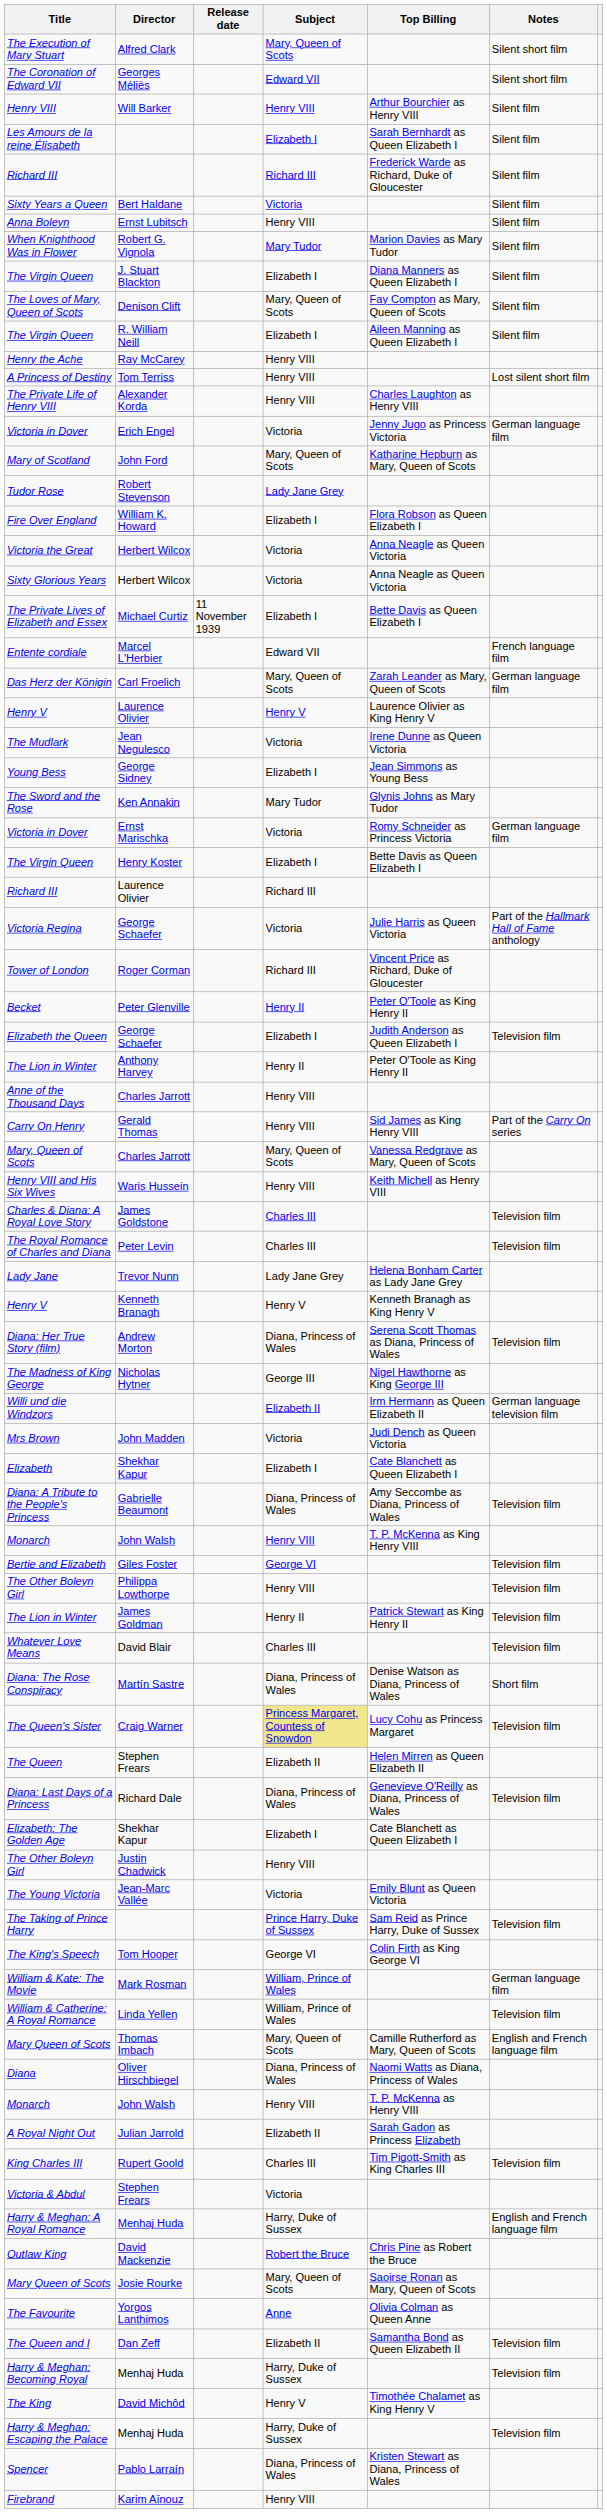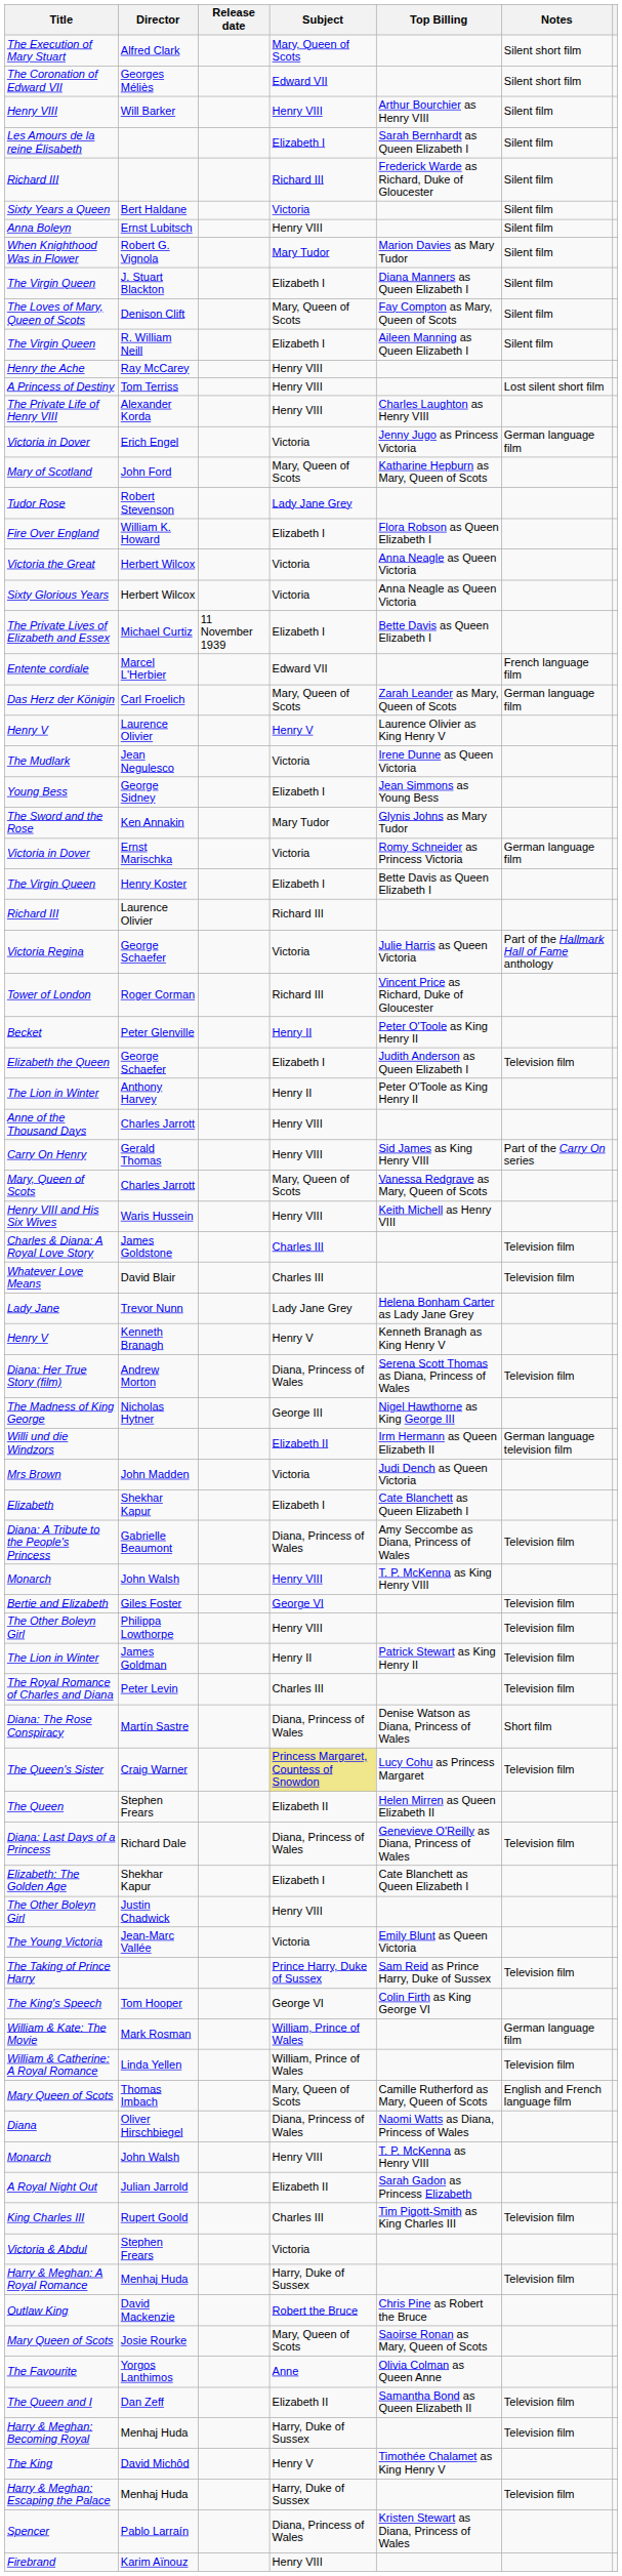 <table class="wikitable sortable">
 <tr>
 <th>Title</th>
 <th>Director</th>
 <th>Release date</th>
 <th>Subject</th>
 <th>Top Billing</th>
 <th>Notes</th>
 <th></th>
 </tr>
 <tr>
 <td><em><a href='#'>The Execution of Mary Stuart</a></em></td>
 <td><a href='#'>Alfred Clark</a></td>
 <td></td>
 <td><a href='#'>Mary, Queen of Scots</a></td>
 <td></td>
 <td>Silent short film</td>
 <td></td>
 </tr>
 <tr>
 <td><em><a href='#'>The Coronation of Edward VII</a></em></td>
 <td><a href='#'>Georges Méliès</a></td>
 <td></td>
 <td><a href='#'>Edward VII</a></td>
 <td></td>
 <td>Silent short film</td>
 <td></td>
 </tr>
 <tr>
 <td><a href='#'><em>Henry VIII</em></a></td>
 <td><a href='#'>Will Barker</a></td>
 <td></td>
 <td><a href='#'>Henry VIII</a></td>
 <td><a href='#'>Arthur Bourchier</a> as Henry VIII</td>
 <td>Silent film</td>
 <td></td>
 </tr>
 <tr>
 <td><em><a href='#'>Les Amours de la reine Élisabeth</a></em></td>
 <td></td>
 <td></td>
 <td><a href='#'>Elizabeth I</a></td>
 <td><a href='#'>Sarah Bernhardt</a> as Queen Elizabeth I</td>
 <td>Silent film</td>
 <td></td>
 </tr>
 <tr>
 <td><a href='#'><em>Richard III</em></a></td>
 <td></td>
 <td></td>
 <td><a href='#'>Richard III</a></td>
 <td><a href='#'>Frederick Warde</a> as Richard, Duke of Gloucester</td>
 <td>Silent film</td>
 <td></td>
 </tr>
 <tr>
 <td><em><a href='#'>Sixty Years a Queen</a></em></td>
 <td><a href='#'>Bert Haldane</a></td>
 <td></td>
 <td><a href='#'>Victoria</a></td>
 <td></td>
 <td>Silent film</td>
 <td></td>
 </tr>
 <tr>
 <td><em><a href='#'>Anna Boleyn</a></em></td>
 <td><a href='#'>Ernst Lubitsch</a></td>
 <td></td>
 <td>Henry VIII</td>
 <td></td>
 <td>Silent film</td>
 <td></td>
 </tr>
 <tr>
 <td><a href='#'><em>When Knighthood Was in Flower</em></a></td>
 <td><a href='#'>Robert G. Vignola</a></td>
 <td></td>
 <td><a href='#'>Mary Tudor</a></td>
 <td><a href='#'>Marion Davies</a> as Mary Tudor</td>
 <td>Silent film</td>
 <td></td>
 </tr>
 <tr>
 <td><a href='#'><em>The Virgin Queen</em></a></td>
 <td><a href='#'>J. Stuart Blackton</a></td>
 <td></td>
 <td>Elizabeth I</td>
 <td><a href='#'>Diana Manners</a> as Queen Elizabeth I</td>
 <td>Silent film</td>
 <td></td>
 </tr>
 <tr>
 <td><em><a href='#'>The Loves of Mary, Queen of Scots</a></em></td>
 <td><a href='#'>Denison Clift</a></td>
 <td></td>
 <td>Mary, Queen of Scots</td>
 <td><a href='#'>Fay Compton</a> as Mary, Queen of Scots</td>
 <td>Silent film</td>
 <td></td>
 </tr>
 <tr>
 <td><a href='#'><em>The Virgin Queen</em></a></td>
 <td><a href='#'>R. William Neill</a></td>
 <td></td>
 <td>Elizabeth I</td>
 <td><a href='#'>Aileen Manning</a> as Queen Elizabeth I</td>
 <td>Silent film</td>
 <td></td>
 </tr>
 <tr>
 <td><em><a href='#'>Henry the Ache</a></em></td>
 <td><a href='#'>Ray McCarey</a></td>
 <td></td>
 <td>Henry VIII</td>
 <td></td>
 <td></td>
 <td></td>
 </tr>
 <tr>
 <td><em><a href='#'>A Princess of Destiny</a></em></td>
 <td><a href='#'>Tom Terriss</a></td>
 <td></td>
 <td>Henry VIII</td>
 <td></td>
 <td>Lost silent short film</td>
 <td></td>
 </tr>
 <tr>
 <td><em><a href='#'>The Private Life of Henry VIII</a></em></td>
 <td><a href='#'>Alexander Korda</a></td>
 <td></td>
 <td>Henry VIII</td>
 <td><a href='#'>Charles Laughton</a> as Henry VIII</td>
 <td></td>
 <td></td>
 </tr>
 <tr>
 <td><a href='#'><em>Victoria in Dover</em></a></td>
 <td><a href='#'>Erich Engel</a></td>
 <td></td>
 <td>Victoria</td>
 <td><a href='#'>Jenny Jugo</a> as Princess Victoria</td>
 <td>German language film</td>
 <td></td>
 </tr>
 <tr>
 <td><a href='#'><em>Mary of Scotland</em></a></td>
 <td><a href='#'>John Ford</a></td>
 <td></td>
 <td>Mary, Queen of Scots</td>
 <td><a href='#'>Katharine Hepburn</a> as Mary, Queen of Scots</td>
 <td></td>
 <td></td>
 </tr>
 <tr>
 <td><a href='#'><em>Tudor Rose</em></a></td>
 <td><a href='#'>Robert Stevenson</a></td>
 <td></td>
 <td><a href='#'>Lady Jane Grey</a></td>
 <td></td>
 <td></td>
 <td></td>
 </tr>
 <tr>
 <td><em><a href='#'>Fire Over England</a></em></td>
 <td><a href='#'>William K. Howard</a></td>
 <td></td>
 <td>Elizabeth I</td>
 <td><a href='#'>Flora Robson</a> as Queen Elizabeth I</td>
 <td></td>
 <td></td>
 </tr>
 <tr>
 <td><em><a href='#'>Victoria the Great</a></em></td>
 <td><a href='#'>Herbert Wilcox</a></td>
 <td></td>
 <td>Victoria</td>
 <td><a href='#'>Anna Neagle</a> as Queen Victoria</td>
 <td></td>
 <td></td>
 </tr>
 <tr>
 <td><em><a href='#'>Sixty Glorious Years</a></em></td>
 <td>Herbert Wilcox</td>
 <td></td>
 <td>Victoria</td>
 <td>Anna Neagle as Queen Victoria</td>
 <td></td>
 <td></td>
 </tr>
 <tr>
 <td><em><a href='#'>The Private Lives of Elizabeth and Essex</a></em></td>
 <td><a href='#'>Michael Curtiz</a></td>
 <td>11 November 1939</td>
 <td>Elizabeth I</td>
 <td><a href='#'>Bette Davis</a> as Queen Elizabeth I</td>
 <td></td>
 <td></td>
 </tr>
 <tr>
 <td><a href='#'><em>Entente cordiale</em></a></td>
 <td><a href='#'>Marcel L'Herbier</a></td>
 <td></td>
 <td>Edward VII</td>
 <td></td>
 <td>French language film</td>
 <td></td>
 </tr>
 <tr>
 <td><em><a href='#'>Das Herz der Königin</a></em></td>
 <td><a href='#'>Carl Froelich</a></td>
 <td></td>
 <td>Mary, Queen of Scots</td>
 <td><a href='#'>Zarah Leander</a> as Mary, Queen of Scots</td>
 <td>German language film</td>
 <td></td>
 </tr>
 <tr>
 <td><a href='#'><em>Henry V</em></a></td>
 <td><a href='#'>Laurence Olivier</a></td>
 <td></td>
 <td><a href='#'>Henry V</a></td>
 <td>Laurence Olivier as King Henry V</td>
 <td></td>
 <td></td>
 </tr>
 <tr>
 <td><em><a href='#'>The Mudlark</a></em></td>
 <td><a href='#'>Jean Negulesco</a></td>
 <td></td>
 <td>Victoria</td>
 <td><a href='#'>Irene Dunne</a> as Queen Victoria</td>
 <td></td>
 <td></td>
 </tr>
 <tr>
 <td><em><a href='#'>Young Bess</a></em></td>
 <td><a href='#'>George Sidney</a></td>
 <td></td>
 <td>Elizabeth I</td>
 <td><a href='#'>Jean Simmons</a> as Young Bess</td>
 <td></td>
 <td></td>
 </tr>
 <tr>
 <td><em><a href='#'>The Sword and the Rose</a></em></td>
 <td><a href='#'>Ken Annakin</a></td>
 <td></td>
 <td>Mary Tudor</td>
 <td><a href='#'>Glynis Johns</a> as Mary Tudor</td>
 <td></td>
 <td></td>
 </tr>
 <tr>
 <td><a href='#'><em>Victoria in Dover</em></a></td>
 <td><a href='#'>Ernst Marischka</a></td>
 <td></td>
 <td>Victoria</td>
 <td><a href='#'>Romy Schneider</a> as Princess Victoria</td>
 <td>German language film</td>
 <td></td>
 </tr>
 <tr>
 <td><a href='#'><em>The Virgin Queen</em></a></td>
 <td><a href='#'>Henry Koster</a></td>
 <td></td>
 <td>Elizabeth I</td>
 <td>Bette Davis as Queen Elizabeth I</td>
 <td></td>
 <td></td>
 </tr>
 <tr>
 <td><a href='#'><em>Richard III</em></a></td>
 <td>Laurence Olivier</td>
 <td></td>
 <td>Richard III</td>
 <td></td>
 <td></td>
 <td></td>
 </tr>
 <tr>
 <td><a href='#'><em>Victoria Regina</em></a></td>
 <td><a href='#'>George Schaefer</a></td>
 <td></td>
 <td>Victoria</td>
 <td><a href='#'>Julie Harris</a> as Queen Victoria</td>
 <td>Part of the <em><a href='#'>Hallmark Hall of Fame</a></em> anthology</td>
 <td></td>
 </tr>
 <tr>
 <td><a href='#'><em>Tower of London</em></a></td>
 <td><a href='#'>Roger Corman</a></td>
 <td></td>
 <td>Richard III</td>
 <td><a href='#'>Vincent Price</a> as Richard, Duke of Gloucester</td>
 <td></td>
 <td></td>
 </tr>
 <tr>
 <td><a href='#'><em>Becket</em></a></td>
 <td><a href='#'>Peter Glenville</a></td>
 <td></td>
 <td><a href='#'>Henry II</a></td>
 <td><a href='#'>Peter O'Toole</a> as King Henry II</td>
 <td></td>
 <td></td>
 </tr>
 <tr>
 <td><a href='#'><em>Elizabeth the Queen</em></a></td>
 <td><a href='#'>George Schaefer</a></td>
 <td></td>
 <td>Elizabeth I</td>
 <td><a href='#'>Judith Anderson</a> as Queen Elizabeth I</td>
 <td>Television film</td>
 <td></td>
 </tr>
 <tr>
 <td><a href='#'><em>The Lion in Winter</em></a></td>
 <td><a href='#'>Anthony Harvey</a></td>
 <td></td>
 <td>Henry II</td>
 <td>Peter O'Toole as King Henry II</td>
 <td></td>
 <td></td>
 </tr>
 <tr>
 <td><em><a href='#'>Anne of the Thousand Days</a></em></td>
 <td><a href='#'>Charles Jarrott</a></td>
 <td></td>
 <td>Henry VIII</td>
 <td></td>
 <td></td>
 <td></td>
 </tr>
 <tr>
 <td><em><a href='#'>Carry On Henry</a></em></td>
 <td><a href='#'>Gerald Thomas</a></td>
 <td></td>
 <td>Henry VIII</td>
 <td><a href='#'>Sid James</a> as King Henry VIII</td>
 <td>Part of the <a href='#'><em>Carry On</em></a> series</td>
 <td></td>
 </tr>
 <tr>
 <td><a href='#'><em>Mary, Queen of Scots</em></a></td>
 <td><a href='#'>Charles Jarrott</a></td>
 <td></td>
 <td>Mary, Queen of Scots</td>
 <td><a href='#'>Vanessa Redgrave</a> as Mary, Queen of Scots</td>
 <td></td>
 <td></td>
 </tr>
 <tr>
 <td><em><a href='#'>Henry VIII and His Six Wives</a></em></td>
 <td><a href='#'>Waris Hussein</a></td>
 <td></td>
 <td>Henry VIII</td>
 <td><a href='#'>Keith Michell</a> as Henry VIII</td>
 <td></td>
 <td></td>
 </tr>
 <tr>
 <td><em><a href='#'>Charles & Diana: A Royal Love Story</a></em></td>
 <td><a href='#'>James Goldstone</a></td>
 <td></td>
 <td><a href='#'>Charles III</a></td>
 <td></td>
 <td>Television film</td>
 <td></td>
 </tr>
 <tr>
-<td><em><a href='#'>The Royal Romance of Charles and Diana</a></em></td>
-<td><a href='#'>Peter Levin</a></td>
+<td><em><a href='#'>Whatever Love Means</a></em></td>
+<td>David Blair</td>
 <td></td>
 <td>Charles III</td>
 <td></td>
 <td>Television film</td>
 <td></td>
 </tr>
 <tr>
 <td><a href='#'><em>Lady Jane</em></a></td>
 <td><a href='#'>Trevor Nunn</a></td>
 <td></td>
 <td>Lady Jane Grey</td>
 <td><a href='#'>Helena Bonham Carter</a> as Lady Jane Grey</td>
 <td></td>
 <td></td>
 </tr>
 <tr>
 <td><a href='#'><em>Henry V</em></a></td>
 <td><a href='#'>Kenneth Branagh</a></td>
 <td></td>
 <td>Henry V</td>
 <td>Kenneth Branagh as King Henry V</td>
 <td></td>
 <td></td>
 </tr>
 <tr>
 <td><em><a href='#'>Diana: Her True Story (film)</a></em></td>
 <td><a href='#'>Andrew Morton</a></td>
 <td></td>
 <td>Diana, Princess of Wales</td>
 <td><a href='#'>Serena Scott Thomas</a> as Diana, Princess of Wales</td>
 <td>Television film</td>
 <td></td>
 </tr>
 <tr>
 <td><em><a href='#'>The Madness of King George</a></em></td>
 <td><a href='#'>Nicholas Hytner</a></td>
 <td></td>
 <td>George III</td>
 <td><a href='#'>Nigel Hawthorne</a> as King <a href='#'>George III</a></td>
 <td></td>
 <td></td>
 </tr>
 <tr>
 <td><em><a href='#'>Willi und die Windzors</a></em></td>
 <td></td>
 <td></td>
 <td><a href='#'>Elizabeth II</a></td>
 <td><a href='#'>Irm Hermann</a> as Queen Elizabeth II</td>
 <td>German language television film</td>
 <td></td>
 </tr>
 <tr>
 <td><em><a href='#'>Mrs Brown</a></em></td>
 <td><a href='#'>John Madden</a></td>
 <td></td>
 <td>Victoria</td>
 <td><a href='#'>Judi Dench</a> as Queen Victoria</td>
 <td></td>
 <td></td>
 </tr>
 <tr>
 <td><a href='#'><em>Elizabeth</em></a></td>
 <td><a href='#'>Shekhar Kapur</a></td>
 <td></td>
 <td>Elizabeth I</td>
 <td><a href='#'>Cate Blanchett</a> as Queen Elizabeth I</td>
 <td></td>
 <td></td>
 </tr>
 <tr>
 <td><em><a href='#'>Diana: A Tribute to the People's Princess</a></em></td>
 <td><a href='#'>Gabrielle Beaumont</a></td>
 <td></td>
 <td>Diana, Princess of Wales</td>
 <td>Amy Seccombe as Diana, Princess of Wales</td>
 <td>Television film</td>
 <td></td>
 </tr>
 <tr>
 <td><a href='#'><em>Monarch</em></a></td>
 <td><a href='#'>John Walsh</a></td>
 <td></td>
 <td><a href='#'>Henry VIII</a></td>
 <td><a href='#'>T. P. McKenna</a> as King Henry VIII</td>
 <td></td>
 <td></td>
 </tr>
 <tr>
 <td><em><a href='#'>Bertie and Elizabeth</a></em></td>
 <td><a href='#'>Giles Foster</a></td>
 <td></td>
 <td><a href='#'>George VI</a></td>
 <td></td>
 <td>Television film</td>
 <td></td>
 </tr>
 <tr>
 <td><a href='#'><em>The Other Boleyn Girl</em></a></td>
 <td><a href='#'>Philippa Lowthorpe</a></td>
 <td></td>
 <td>Henry VIII</td>
 <td></td>
 <td>Television film</td>
 <td></td>
 </tr>
 <tr>
 <td><a href='#'><em>The Lion in Winter</em></a></td>
 <td><a href='#'>James Goldman</a></td>
 <td></td>
 <td>Henry II</td>
 <td><a href='#'>Patrick Stewart</a> as King Henry II</td>
 <td>Television film</td>
 <td></td>
 </tr>
 <tr>
-<td><em><a href='#'>Whatever Love Means</a></em></td>
-<td>David Blair</td>
+<td><em><a href='#'>The Royal Romance of Charles and Diana</a></em></td>
+<td><a href='#'>Peter Levin</a></td>
 <td></td>
 <td>Charles III</td>
 <td></td>
 <td>Television film</td>
 <td></td>
 </tr>
 <tr>
 <td><em><a href='#'>Diana: The Rose Conspiracy</a></em></td>
 <td><a href='#'>Martín Sastre</a></td>
 <td></td>
 <td>Diana, Princess of Wales</td>
 <td>Denise Watson as Diana, Princess of Wales</td>
 <td>Short film</td>
 <td></td>
 </tr>
 <tr>
 <td><em><a href='#'>The Queen's Sister</a></em></td>
 <td><a href='#'>Craig Warner</a></td>
 <td></td>
 <td style="background: khaki;"><a href='#'>Princess Margaret, Countess of Snowdon</a></td>
 <td><a href='#'>Lucy Cohu</a> as Princess Margaret</td>
 <td>Television film</td>
 <td></td>
 </tr>
 <tr>
 <td><a href='#'><em>The Queen</em></a></td>
 <td>Stephen Frears</td>
 <td></td>
 <td>Elizabeth II</td>
 <td><a href='#'>Helen Mirren</a> as Queen Elizabeth II</td>
 <td></td>
 <td></td>
 </tr>
 <tr>
 <td><em><a href='#'>Diana: Last Days of a Princess</a></em></td>
 <td>Richard Dale</td>
 <td></td>
 <td>Diana, Princess of Wales</td>
 <td><a href='#'>Genevieve O'Reilly</a> as Diana, Princess of Wales</td>
 <td>Television film</td>
 <td></td>
 </tr>
 <tr>
 <td><em><a href='#'>Elizabeth: The Golden Age</a></em></td>
 <td>Shekhar Kapur</td>
 <td></td>
 <td>Elizabeth I</td>
 <td>Cate Blanchett as Queen Elizabeth I</td>
 <td></td>
 <td></td>
 </tr>
 <tr>
 <td><a href='#'><em>The Other Boleyn Girl</em></a></td>
 <td><a href='#'>Justin Chadwick</a></td>
 <td></td>
 <td>Henry VIII</td>
 <td></td>
 <td></td>
 <td></td>
 </tr>
 <tr>
 <td><em><a href='#'>The Young Victoria</a></em></td>
 <td><a href='#'>Jean-Marc Vallée</a></td>
 <td></td>
 <td>Victoria</td>
 <td><a href='#'>Emily Blunt</a> as Queen Victoria</td>
 <td></td>
 <td></td>
 </tr>
 <tr>
 <td><em><a href='#'>The Taking of Prince Harry</a></em></td>
 <td></td>
 <td></td>
 <td><a href='#'>Prince Harry, Duke of Sussex</a></td>
 <td><a href='#'>Sam Reid</a> as Prince Harry, Duke of Sussex</td>
 <td>Television film</td>
 <td></td>
 </tr>
 <tr>
 <td><em><a href='#'>The King's Speech</a></em></td>
 <td><a href='#'>Tom Hooper</a></td>
 <td></td>
 <td>George VI</td>
 <td><a href='#'>Colin Firth</a> as King George VI</td>
 <td></td>
 <td></td>
 </tr>
 <tr>
 <td><em><a href='#'>William & Kate: The Movie</a></em></td>
 <td><a href='#'>Mark Rosman</a></td>
 <td></td>
 <td><a href='#'>William, Prince of Wales</a></td>
 <td></td>
 <td>German language film</td>
 <td></td>
 </tr>
 <tr>
 <td><em><a href='#'>William & Catherine: A Royal Romance</a></em></td>
 <td><a href='#'>Linda Yellen</a></td>
 <td></td>
 <td>William, Prince of Wales</td>
 <td></td>
 <td>Television film</td>
 <td></td>
 </tr>
 <tr>
 <td><a href='#'><em>Mary Queen of Scots</em></a></td>
 <td><a href='#'>Thomas Imbach</a></td>
 <td></td>
 <td>Mary, Queen of Scots</td>
 <td>Camille Rutherford as Mary, Queen of Scots</td>
 <td>English and French language film</td>
 <td></td>
 </tr>
 <tr>
 <td><a href='#'><em>Diana</em></a></td>
 <td><a href='#'>Oliver Hirschbiegel</a></td>
 <td></td>
 <td>Diana, Princess of Wales</td>
 <td><a href='#'>Naomi Watts</a> as Diana, Princess of Wales</td>
 <td></td>
 <td></td>
 </tr>
 <tr>
 <td><a href='#'><em>Monarch</em></a></td>
 <td><a href='#'>John Walsh</a></td>
 <td></td>
 <td>Henry VIII</td>
 <td><a href='#'>T. P. McKenna</a> as Henry VIII</td>
 <td></td>
 <td></td>
 </tr>
 <tr>
 <td><em><a href='#'>A Royal Night Out</a></em></td>
 <td><a href='#'>Julian Jarrold</a></td>
 <td></td>
 <td>Elizabeth II</td>
 <td><a href='#'>Sarah Gadon</a> as Princess <a href='#'>Elizabeth</a></td>
 <td></td>
 <td></td>
 </tr>
 <tr>
 <td><a href='#'><em>King Charles III</em></a></td>
 <td><a href='#'>Rupert Goold</a></td>
 <td></td>
 <td>Charles III</td>
 <td><a href='#'>Tim Pigott-Smith</a> as King Charles III</td>
 <td>Television film</td>
 <td></td>
 </tr>
 <tr>
 <td><em><a href='#'>Victoria & Abdul</a></em></td>
 <td><a href='#'>Stephen Frears</a></td>
 <td></td>
 <td>Victoria</td>
 <td></td>
 <td></td>
 <td></td>
 </tr>
 <tr>
 <td><em><a href='#'>Harry & Meghan: A Royal Romance</a></em></td>
 <td><a href='#'>Menhaj Huda</a></td>
 <td></td>
 <td>Harry, Duke of Sussex</td>
 <td></td>
-<td>English and French language film</td>
+<td>Television film</td>
 <td></td>
 </tr>
 <tr>
 <td><em><a href='#'>Outlaw King</a></em></td>
 <td><a href='#'>David Mackenzie</a></td>
 <td></td>
 <td><a href='#'>Robert the Bruce</a></td>
 <td><a href='#'>Chris Pine</a> as Robert the Bruce</td>
 <td></td>
 <td></td>
 </tr>
 <tr>
 <td><a href='#'><em>Mary Queen of Scots</em></a></td>
 <td><a href='#'>Josie Rourke</a></td>
 <td></td>
 <td>Mary, Queen of Scots</td>
 <td><a href='#'>Saoirse Ronan</a> as Mary, Queen of Scots</td>
 <td></td>
 <td></td>
 </tr>
 <tr>
 <td><em><a href='#'>The Favourite</a></em></td>
 <td><a href='#'>Yorgos Lanthimos</a></td>
 <td></td>
 <td><a href='#'>Anne</a></td>
 <td><a href='#'>Olivia Colman</a> as Queen Anne</td>
 <td></td>
 <td></td>
 </tr>
 <tr>
 <td><a href='#'><em>The Queen and I</em></a></td>
 <td><a href='#'>Dan Zeff</a></td>
 <td></td>
 <td>Elizabeth II</td>
 <td><a href='#'>Samantha Bond</a> as Queen Elizabeth II</td>
 <td>Television film</td>
 <td></td>
 </tr>
 <tr>
 <td><em><a href='#'>Harry & Meghan: Becoming Royal</a></em></td>
 <td>Menhaj Huda</td>
 <td></td>
 <td>Harry, Duke of Sussex</td>
 <td></td>
 <td>Television film</td>
 <td></td>
 </tr>
 <tr>
 <td><a href='#'><em>The King</em></a></td>
 <td><a href='#'>David Michôd</a></td>
 <td></td>
 <td>Henry V</td>
 <td><a href='#'>Timothée Chalamet</a> as King Henry V</td>
 <td></td>
 <td></td>
 </tr>
 <tr>
 <td><em><a href='#'>Harry & Meghan: Escaping the Palace</a></em></td>
 <td>Menhaj Huda</td>
 <td></td>
 <td>Harry, Duke of Sussex</td>
 <td></td>
 <td>Television film</td>
 <td></td>
 </tr>
 <tr>
 <td><a href='#'><em>Spencer</em></a></td>
 <td><a href='#'>Pablo Larraín</a></td>
 <td></td>
 <td>Diana, Princess of Wales</td>
 <td><a href='#'>Kristen Stewart</a> as Diana, Princess of Wales</td>
 <td></td>
 <td></td>
 </tr>
 <tr>
 <td><a href='#'><em>Firebrand</em></a></td>
 <td><a href='#'>Karim Aïnouz</a></td>
 <td></td>
 <td>Henry VIII</td>
 <td></td>
 <td></td>
 <td></td>
 </tr>
 </table>
